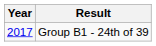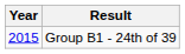 <table class="wikitable">
 <tr>
 <th>Year</th>
 <th>Result</th>
 </tr>
 <tr>
-<td> <a href='#'>2017</a></td>
+<td> <a href='#'>2015</a></td>
 <td>Group B1 - 24th of 39</td>
 </tr>
 </table>
